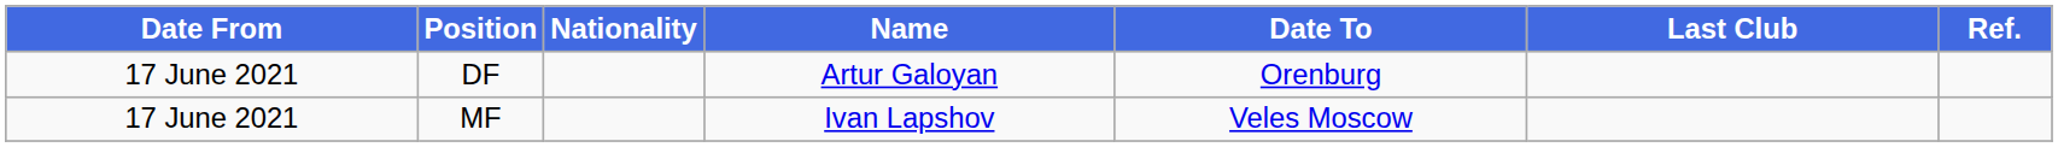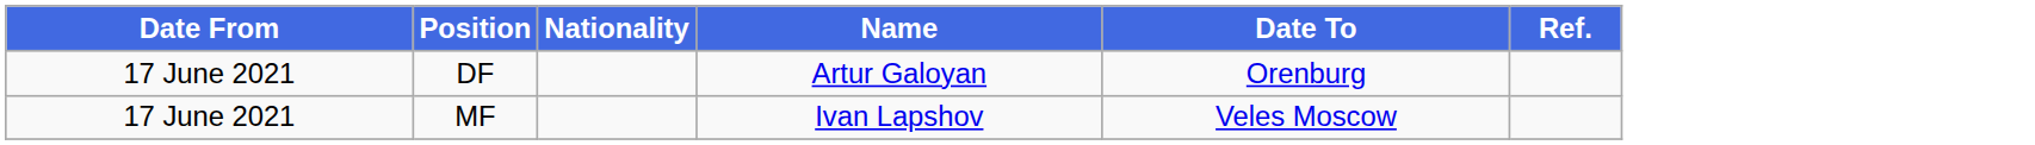 <table class="wikitable"  style="text-align:center; font-size:90%; ">
 <tr>
 <th style="background:#4169E1; color:white; width:200px;">Date From</th>
 <th style="background:#4169E1; color:white; width:50px;">Position</th>
 <th style="background:#4169E1; color:white; width:50px;">Nationality</th>
 <th style="background:#4169E1; color:white; width:200px;">Name</th>
 <th style="background:#4169E1; color:white; width:200px;">Date To</th>
-<th style="background:#4169E1; color:white; width:200px;">Last Club</th>
 <th style="background:#4169E1; color:white; width:50px;">Ref.</th>
 </tr>
 <tr>
 <td>17 June 2021</td>
 <td>DF</td>
 <td></td>
 <td><a href='#'>Artur Galoyan</a></td>
 <td><a href='#'>Orenburg</a></td>
 <td></td>
-<td></td>
 </tr>
 <tr>
 <td>17 June 2021</td>
 <td>MF</td>
 <td></td>
 <td><a href='#'>Ivan Lapshov</a></td>
 <td><a href='#'>Veles Moscow</a></td>
 <td></td>
-<td></td>
 </tr>
 </table>
